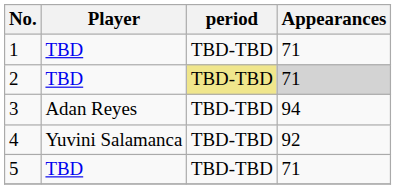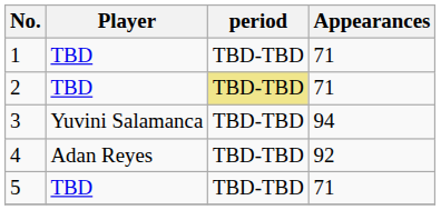 <table class="wikitable">
 <tr>
 <th>No.</th>
 <th>Player</th>
 <th>period</th>
 <th>Appearances</th>
 </tr>
 <tr>
 <td>1</td>
 <td>  <a href='#'>TBD</a></td>
 <td>TBD-TBD</td>
 <td>71</td>
 </tr>
 <tr>
 <td>2</td>
 <td>  <a href='#'>TBD</a></td>
 <td style="background: khaki;">TBD-TBD</td>
-<td style="background: lightgrey;">71</td>
+<td>71</td>
 </tr>
 <tr>
 <td>3</td>
-<td> Adan Reyes</td>
+<td>  Yuvini Salamanca</td>
 <td>TBD-TBD</td>
 <td>94</td>
 </tr>
 <tr>
 <td>4</td>
-<td>  Yuvini Salamanca</td>
+<td> Adan Reyes</td>
 <td>TBD-TBD</td>
 <td>92</td>
 </tr>
 <tr>
 <td>5</td>
 <td>  <a href='#'>TBD</a></td>
 <td>TBD-TBD</td>
 <td>71</td>
 </tr>
 <tr>
 </tr>
 </table>
